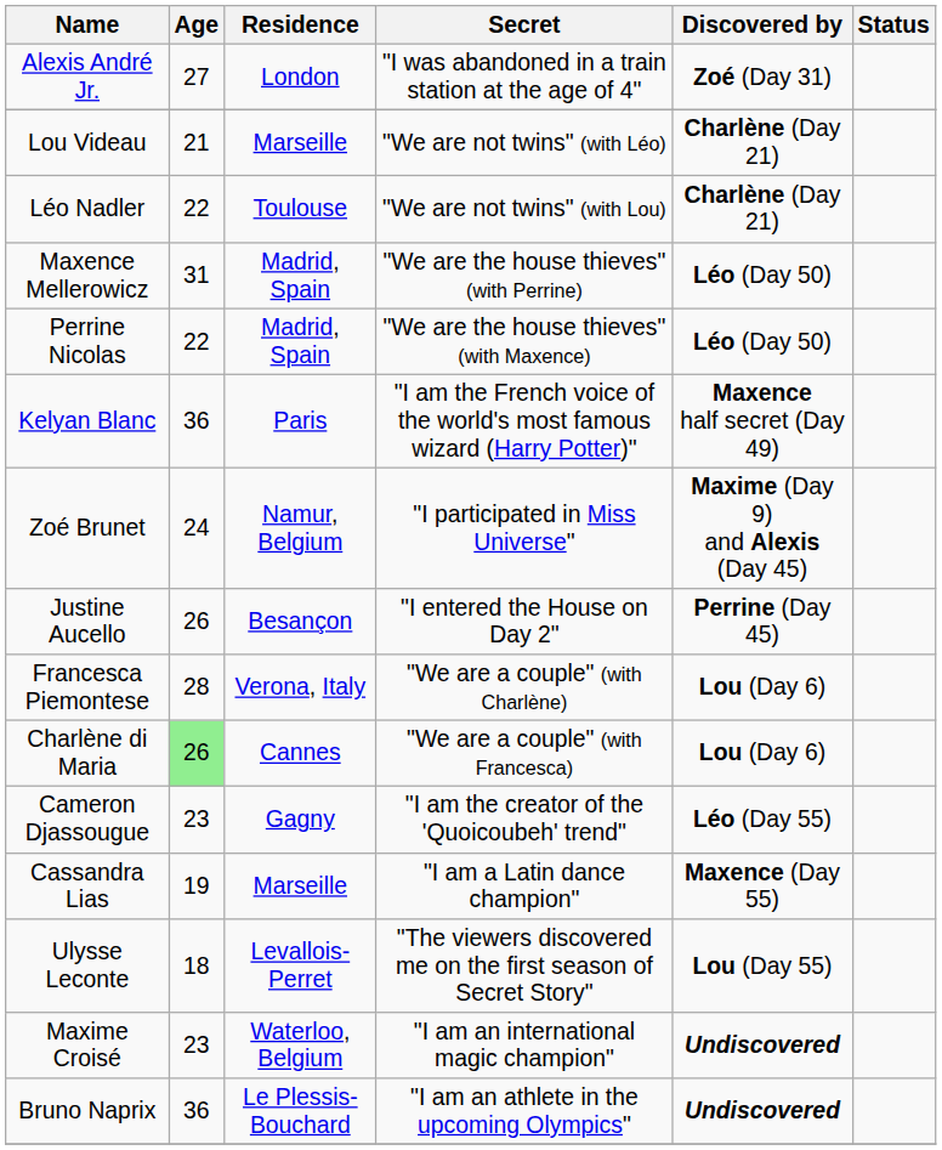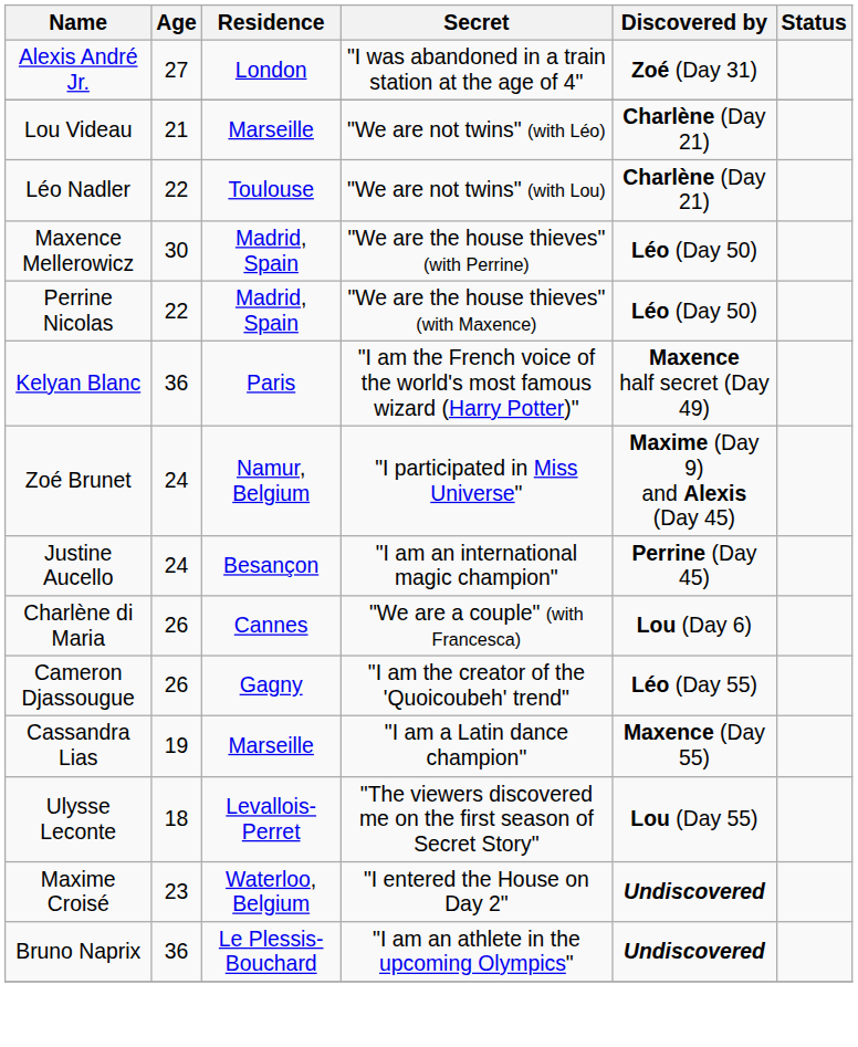 <table class="wikitable sortable centre" style="text-align:center;font-size:96%;">
 <tr>
 <th>Name</th>
 <th>Age</th>
 <th>Residence</th>
 <th>Secret</th>
 <th>Discovered by</th>
 <th>Status</th>
 </tr>
 <tr>
 <td><a href='#'>Alexis André Jr.</a></td>
 <td>27</td>
 <td><a href='#'>London</a></td>
 <td>"I was abandoned in a train station at the age of 4"</td>
 <td><strong>Zoé</strong> (Day 31)</td>
 <td></td>
 </tr>
 <tr>
 </tr>
 <tr>
 <td>Lou Videau</td>
 <td>21</td>
 <td><a href='#'>Marseille</a></td>
 <td>"We are not twins" <small>(with Léo)</small></td>
 <td><strong>Charlène</strong> (Day 21)</td>
 <td></td>
 </tr>
 <tr>
 <td>Léo Nadler</td>
 <td>22</td>
 <td><a href='#'>Toulouse</a></td>
 <td>"We are not twins" <small>(with Lou)</small></td>
 <td><strong>Charlène</strong> (Day 21)</td>
 <td></td>
 </tr>
 <tr>
 <td>Maxence Mellerowicz</td>
-<td>31</td>
+<td>30</td>
 <td><a href='#'>Madrid</a>, <a href='#'>Spain</a></td>
 <td>"We are the house thieves" <small>(with Perrine)</small></td>
 <td><strong>Léo</strong> (Day 50)</td>
 <td></td>
 </tr>
 <tr>
 <td>Perrine Nicolas</td>
 <td>22</td>
 <td><a href='#'>Madrid</a>, <a href='#'>Spain</a></td>
 <td>"We are the house thieves" <small>(with Maxence)</small></td>
 <td><strong>Léo</strong> (Day 50)</td>
 <td></td>
 </tr>
 <tr>
 <td><a href='#'>Kelyan Blanc</a></td>
 <td>36</td>
 <td><a href='#'>Paris</a></td>
 <td>"I am the French voice of the world's most famous wizard (<a href='#'>Harry Potter</a>)"</td>
 <td><strong>Maxence</strong><br> half secret (Day 49)</td>
 <td></td>
 </tr>
 <tr>
 <td>Zoé Brunet</td>
 <td>24</td>
 <td><a href='#'>Namur</a>, <a href='#'>Belgium</a></td>
 <td>"I participated in <a href='#'>Miss Universe</a>"</td>
 <td><strong>Maxime</strong> (Day 9) <br> and <strong>Alexis</strong> (Day 45)</td>
 <td></td>
 </tr>
 <tr>
 <td>Justine Aucello</td>
-<td>26</td>
+<td>24</td>
 <td><a href='#'>Besançon</a></td>
-<td>"I entered the House on Day 2"</td>
+<td>"I am an international magic champion"</td>
 <td><strong>Perrine</strong> (Day 45)</td>
 <td></td>
 </tr>
 <tr>
-<td>Francesca Piemontese</td>
-<td>28</td>
-<td><a href='#'>Verona</a>, <a href='#'>Italy</a></td>
-<td>"We are a couple" <small>(with Charlène)</small></td>
-<td><strong>Lou</strong> (Day 6)</td>
-<td></td>
-</tr>
-<tr>
 <td>Charlène di Maria</td>
-<td style="background: lightgreen;">26</td>
+<td>26</td>
 <td><a href='#'>Cannes</a></td>
 <td>"We are a couple" <small>(with Francesca)</small></td>
 <td><strong>Lou</strong> (Day 6)</td>
 <td></td>
 </tr>
 <tr>
 <td>Cameron Djassougue</td>
-<td>23</td>
+<td>26</td>
 <td><a href='#'>Gagny</a></td>
 <td>"I am the creator of the 'Quoicoubeh' trend"</td>
 <td><strong>Léo</strong> (Day 55)</td>
 <td></td>
 </tr>
 <tr>
 <td>Cassandra Lias</td>
 <td>19</td>
 <td><a href='#'>Marseille</a></td>
 <td>"I am a Latin dance champion"</td>
 <td><strong>Maxence</strong> (Day 55)</td>
 <td></td>
 </tr>
 <tr>
 <td>Ulysse Leconte</td>
 <td>18</td>
 <td><a href='#'>Levallois-Perret</a></td>
 <td>"The viewers discovered me on the first season of Secret Story"</td>
 <td><strong>Lou</strong> (Day 55)</td>
 <td></td>
 </tr>
 <tr>
 <td>Maxime Croisé</td>
 <td>23</td>
 <td><a href='#'>Waterloo</a>, <a href='#'>Belgium</a></td>
-<td>"I am an international magic champion"</td>
+<td>"I entered the House on Day 2"</td>
 <td><strong><em>Undiscovered</em></strong></td>
 <td></td>
 </tr>
 <tr>
 <td>Bruno Naprix</td>
 <td>36</td>
 <td><a href='#'>Le Plessis-Bouchard</a></td>
 <td>"I am an athlete in the <a href='#'>upcoming Olympics</a>"</td>
 <td><strong><em>Undiscovered</em></strong></td>
 <td></td>
 </tr>
 <tr>
 </tr>
 </table>
